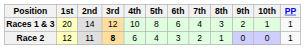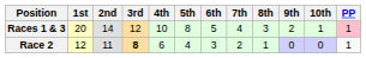 <table class="wikitable" style="font-size:85%; text-align:center">
 <tr>
 <th>Position</th>
 <th> 1st </th>
 <th> 2nd </th>
 <th> 3rd </th>
 <th> 4th </th>
 <th> 5th </th>
 <th> 6th </th>
 <th> 7th </th>
 <th> 8th </th>
 <th> 9th </th>
 <th> 10th </th>
 <th> <a href='#'>PP</a> </th>
 </tr>
 <tr>
 <th>Races 1 & 3</th>
 <td style="background:#FFFFBF;">20</td>
 <td style="background:#DFDFDF;">14</td>
 <td style="background:#FFDF9F;">12</td>
 <td style="background:#DFFFDF;">10</td>
 <td style="background:#DFFFDF;">8</td>
-<td style="background:#DFFFDF;">6</td>
+<td style="background:#DFFFDF;">5</td>
 <td style="background:#DFFFDF;">4</td>
 <td style="background:#DFFFDF;">3</td>
 <td style="background:#DFFFDF;">2</td>
 <td style="background:#DFFFDF;">1</td>
-<td>1</td>
+<td style="background: pink;">1</td>
 </tr>
 <tr>
 <th>Race 2</th>
 <td style="background:#FFFFBF;">12</td>
 <td style="background:#DFDFDF;">11</td>
 <td style="background:#FFDF9F;"><strong>8</strong></td>
 <td style="background:#DFFFDF;">6</td>
 <td style="background:#DFFFDF;">4</td>
 <td style="background:#DFFFDF;">3</td>
 <td style="background:#DFFFDF;">2</td>
 <td style="background:#DFFFDF;">1</td>
 <td style="background:#CFCFFF;">0</td>
 <td style="background:#CFCFFF;">0</td>
 <td>1</td>
 </tr>
 </table>
